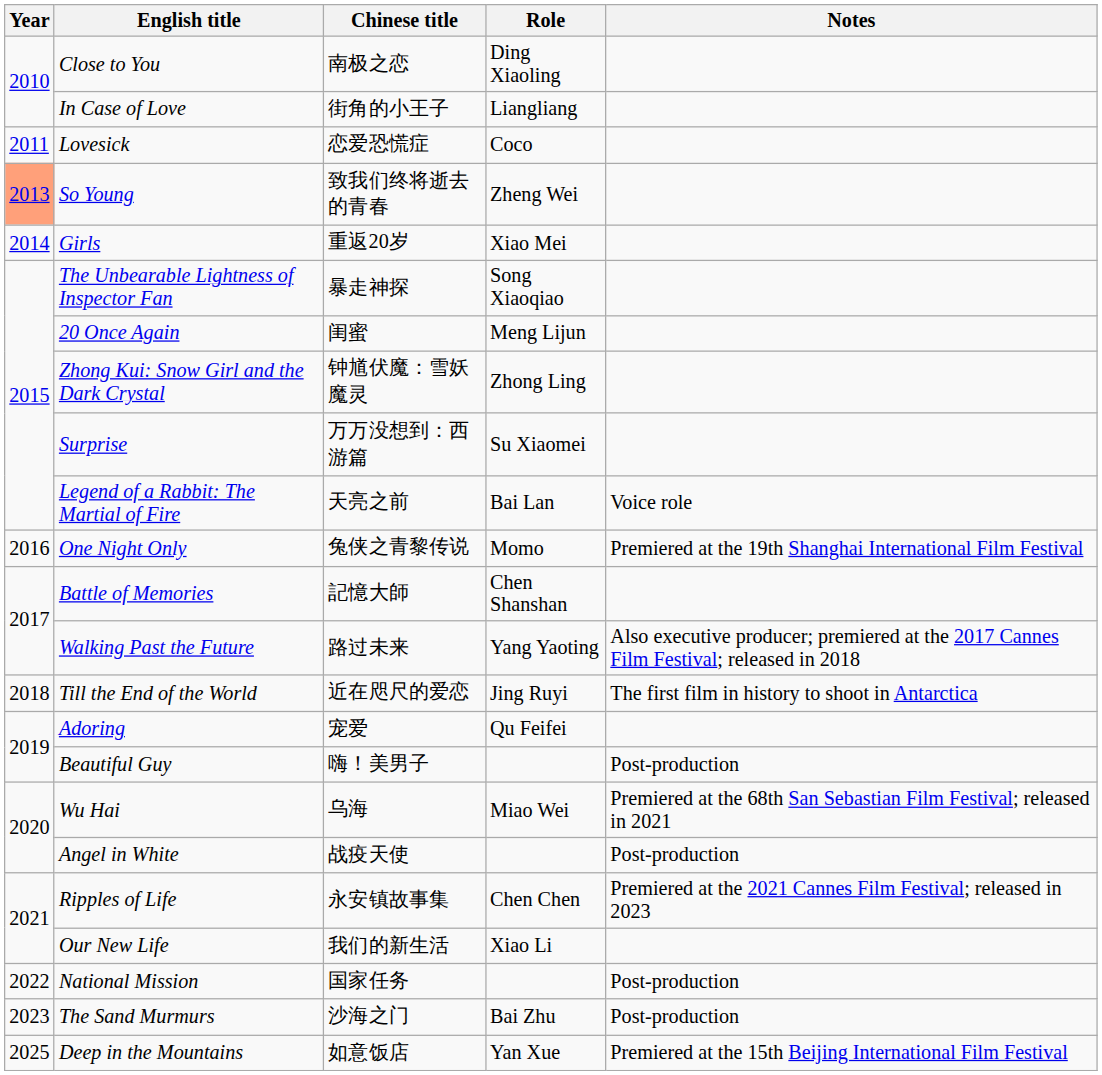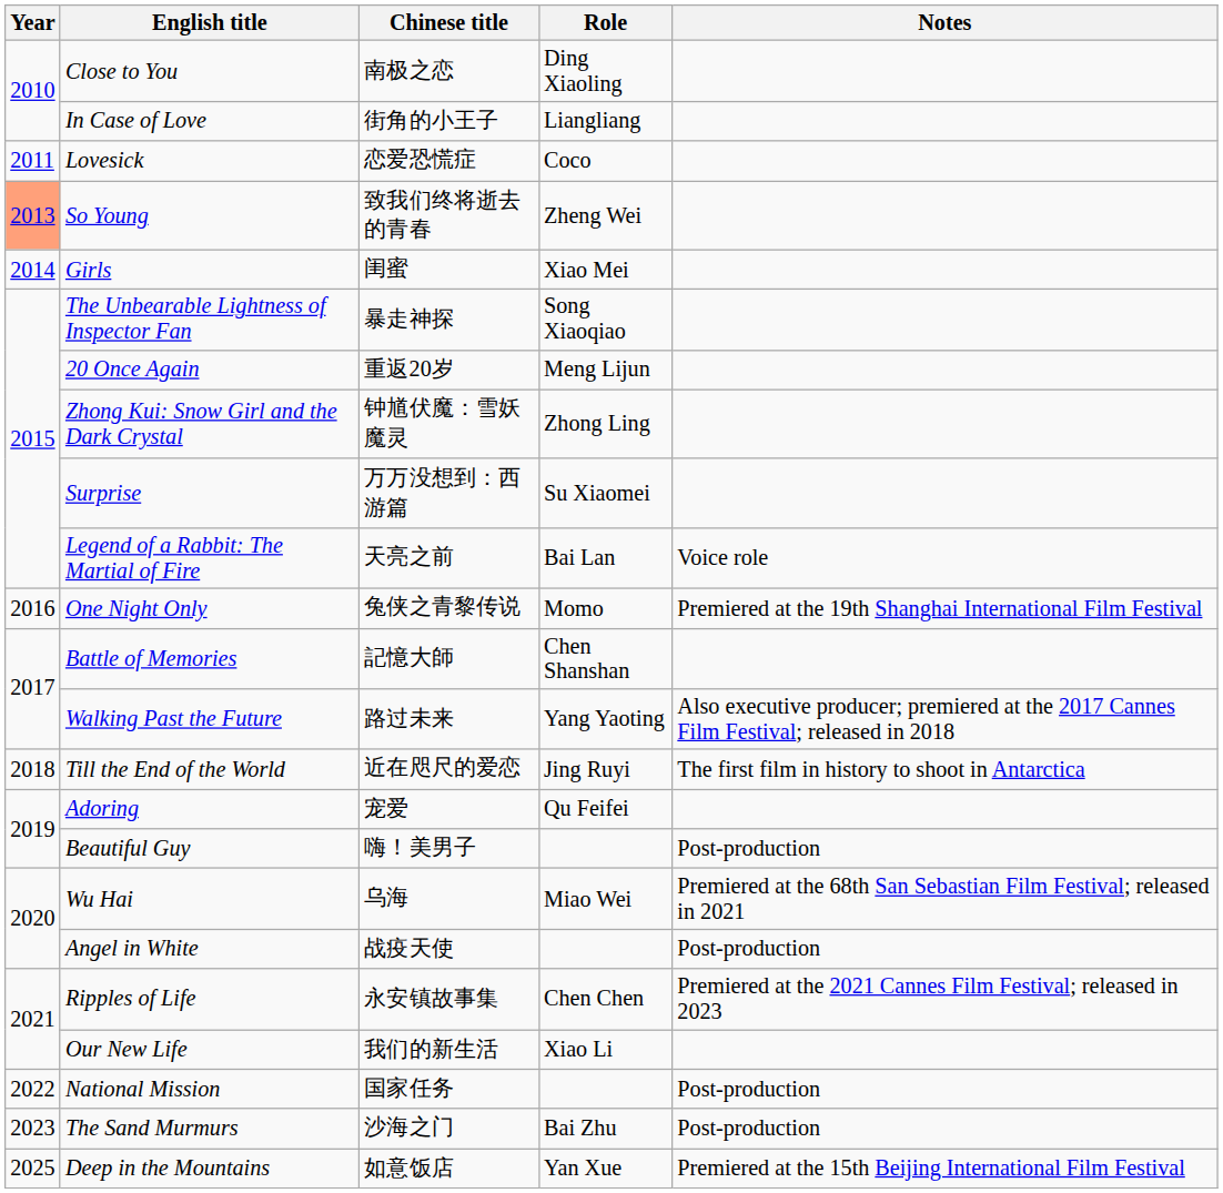 <table class="wikitable">
 <tr>
 <th>Year</th>
 <th>English title</th>
 <th>Chinese title</th>
 <th>Role</th>
 <th>Notes</th>
 </tr>
 <tr>
 <td rowspan=2><a href='#'>2010</a></td>
 <td><em>Close to You</em></td>
 <td>南极之恋</td>
 <td>Ding Xiaoling</td>
 <td></td>
 </tr>
 <tr>
 <td><em>In Case of Love</em></td>
 <td>街角的小王子</td>
 <td>Liangliang</td>
 <td></td>
 </tr>
 <tr>
 <td><a href='#'>2011</a></td>
 <td><em>Lovesick</em></td>
 <td>恋爱恐慌症</td>
 <td>Coco</td>
 <td></td>
 </tr>
 <tr>
 <td style="background: lightsalmon;"><a href='#'>2013</a></td>
 <td><em><a href='#'>So Young</a></em></td>
 <td>致我们终将逝去的青春</td>
 <td>Zheng Wei</td>
 <td></td>
 </tr>
 <tr>
 <td><a href='#'>2014</a></td>
 <td><em><a href='#'>Girls</a></em></td>
-<td>重返20岁</td>
+<td>闺蜜</td>
 <td>Xiao Mei</td>
 <td></td>
 </tr>
 <tr>
 <td rowspan=5><a href='#'>2015</a></td>
 <td><em><a href='#'>The Unbearable Lightness of Inspector Fan</a></em></td>
 <td>暴走神探</td>
 <td>Song Xiaoqiao</td>
 <td></td>
 </tr>
 <tr>
 <td><em><a href='#'>20 Once Again</a></em></td>
-<td>闺蜜</td>
+<td>重返20岁</td>
 <td>Meng Lijun</td>
 <td></td>
 </tr>
 <tr>
 <td><em><a href='#'>Zhong Kui: Snow Girl and the Dark Crystal</a></em></td>
 <td>钟馗伏魔：雪妖魔灵</td>
 <td>Zhong Ling</td>
 <td></td>
 </tr>
 <tr>
 <td><em><a href='#'>Surprise</a></em></td>
 <td>万万没想到：西游篇</td>
 <td>Su Xiaomei</td>
 <td></td>
 </tr>
 <tr>
 <td><em><a href='#'>Legend of a Rabbit: The Martial of Fire</a></em></td>
 <td>天亮之前</td>
 <td>Bai Lan</td>
 <td>Voice role </td>
 </tr>
 <tr>
 <td>2016</td>
 <td><em><a href='#'>One Night Only</a></em></td>
 <td>兔侠之青黎传说</td>
 <td>Momo</td>
 <td>Premiered at the 19th <a href='#'>Shanghai International Film Festival</a></td>
 </tr>
 <tr>
 <td rowspan=2>2017</td>
 <td><em><a href='#'>Battle of Memories</a></em></td>
 <td>記憶大師</td>
 <td>Chen Shanshan</td>
 <td></td>
 </tr>
 <tr>
 <td><em><a href='#'>Walking Past the Future</a></em></td>
 <td>路过未来</td>
 <td>Yang Yaoting</td>
 <td>Also executive producer; premiered at the <a href='#'>2017 Cannes Film Festival</a>; released in 2018 </td>
 </tr>
 <tr>
 <td>2018</td>
 <td><em>Till the End of the World</em></td>
 <td>近在咫尺的爱恋</td>
 <td>Jing Ruyi</td>
 <td>The first film in history to shoot in <a href='#'>Antarctica</a></td>
 </tr>
 <tr>
 <td rowspan=2>2019</td>
 <td><em><a href='#'>Adoring</a></em></td>
 <td>宠爱</td>
 <td>Qu Feifei</td>
 <td></td>
 </tr>
 <tr>
 <td><em>Beautiful Guy</em></td>
 <td>嗨！美男子</td>
 <td></td>
 <td>Post-production</td>
 </tr>
 <tr>
 <td rowspan=2>2020</td>
 <td><em>Wu Hai</em></td>
 <td>乌海</td>
 <td>Miao Wei</td>
 <td>Premiered at the 68th <a href='#'>San Sebastian Film Festival</a>; released in 2021 </td>
 </tr>
 <tr>
 <td><em>Angel in White</em></td>
 <td>战疫天使</td>
 <td></td>
 <td>Post-production</td>
 </tr>
 <tr>
 <td rowspan=2>2021</td>
 <td><em>Ripples of Life</em></td>
 <td>永安镇故事集</td>
 <td>Chen Chen</td>
 <td>Premiered at the <a href='#'>2021 Cannes Film Festival</a>; released in 2023</td>
 </tr>
 <tr>
 <td><em>Our New Life</em></td>
 <td>我们的新生活</td>
 <td>Xiao Li</td>
 <td></td>
 </tr>
 <tr>
 <td>2022</td>
 <td><em>National Mission</em></td>
 <td>国家任务</td>
 <td></td>
 <td>Post-production</td>
 </tr>
 <tr>
 <td>2023</td>
 <td><em>The Sand Murmurs</em></td>
 <td>沙海之门</td>
 <td>Bai Zhu</td>
 <td>Post-production</td>
 </tr>
 <tr>
 <td>2025</td>
 <td><em>Deep in the Mountains</em></td>
 <td>如意饭店</td>
 <td>Yan Xue</td>
 <td>Premiered at the 15th <a href='#'>Beijing International Film Festival</a></td>
 </tr>
 </table>
